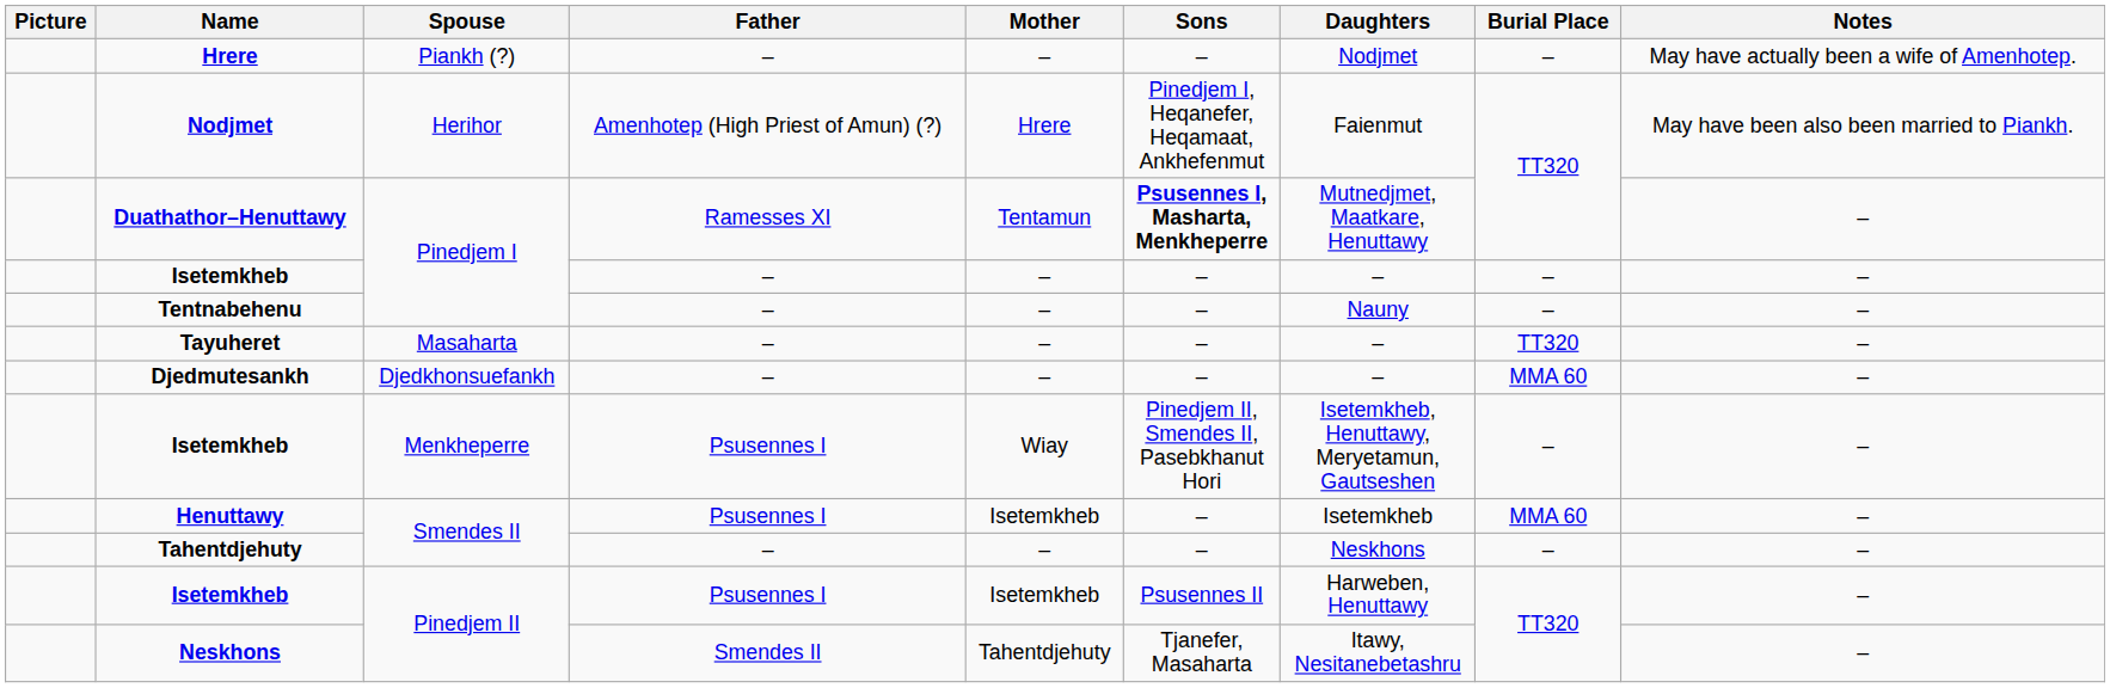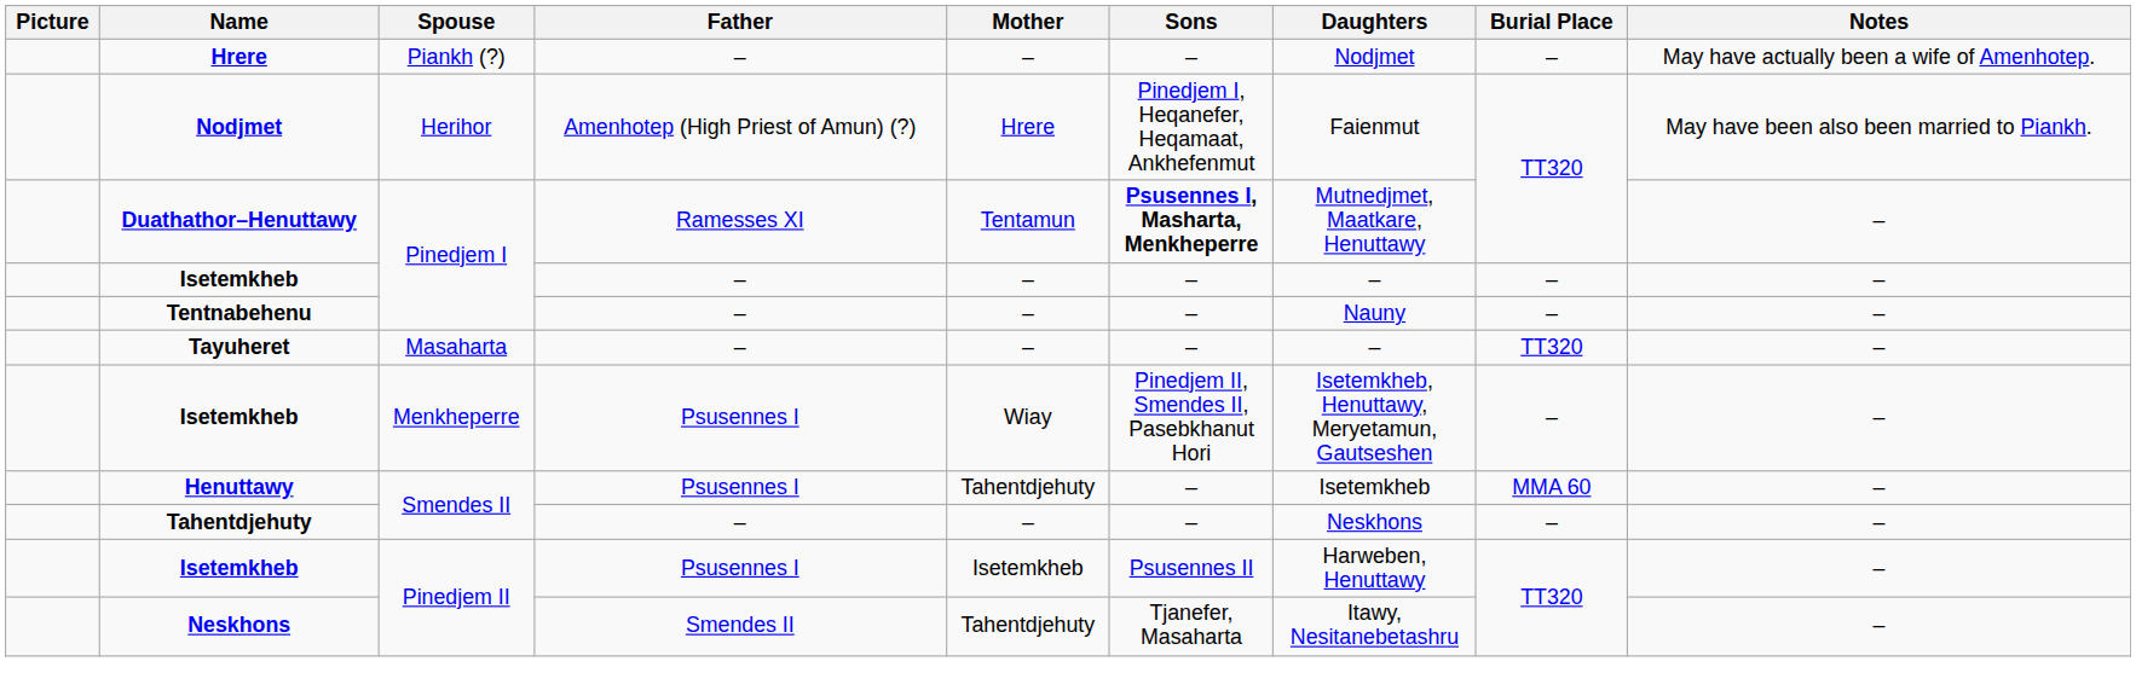 <table width=100% class="wikitable" style="text-align:center;">
 <tr>
 <th>Picture</th>
 <th>Name</th>
 <th>Spouse</th>
 <th>Father</th>
 <th>Mother</th>
 <th>Sons</th>
 <th>Daughters</th>
 <th>Burial Place</th>
 <th>Notes</th>
 </tr>
 <tr>
 <td></td>
 <td><strong><a href='#'>Hrere</a></strong></td>
 <td><a href='#'>Piankh</a> (?)</td>
 <td>–</td>
 <td>–</td>
 <td>–</td>
 <td><a href='#'>Nodjmet</a></td>
 <td>–</td>
 <td>May have actually been a wife of <a href='#'>Amenhotep</a>.</td>
 </tr>
 <tr>
 <td></td>
 <td><strong><a href='#'>Nodjmet</a></strong></td>
 <td><a href='#'>Herihor</a></td>
 <td><a href='#'>Amenhotep</a> (High Priest of Amun) (?)</td>
 <td><a href='#'>Hrere</a></td>
 <td><a href='#'>Pinedjem I</a>,<br>Heqanefer,<br>Heqamaat,<br>Ankhefenmut</td>
 <td>Faienmut</td>
 <td rowspan=2><a href='#'>TT320</a></td>
 <td>May have been also been married to <a href='#'>Piankh</a>.</td>
 </tr>
 <tr>
 <td></td>
 <td><strong><a href='#'>Duathathor–Henuttawy</a></strong></td>
 <td rowspan=3><a href='#'>Pinedjem I</a></td>
 <td><a href='#'>Ramesses XI</a></td>
 <td><a href='#'>Tentamun</a></td>
 <td><strong><a href='#'>Psusennes I</a>,<br>Masharta,<br>Menkheperre</strong></td>
 <td><a href='#'>Mutnedjmet</a>,<br><a href='#'>Maatkare</a>,<br><a href='#'>Henuttawy</a></td>
 <td>–</td>
 </tr>
 <tr>
 <td></td>
 <td><strong>Isetemkheb</strong><br></td>
 <td>–</td>
 <td>–</td>
 <td>–</td>
 <td>–</td>
 <td>–</td>
 <td>–</td>
 </tr>
 <tr>
 <td></td>
 <td><strong>Tentnabehenu</strong><br></td>
 <td>–</td>
 <td>–</td>
 <td>–</td>
 <td><a href='#'>Nauny</a></td>
 <td>–</td>
 <td>–</td>
 </tr>
 <tr>
 <td></td>
 <td><strong>Tayuheret</strong><br></td>
 <td><a href='#'>Masaharta</a></td>
 <td>–</td>
 <td>–</td>
 <td>–</td>
 <td>–</td>
 <td><a href='#'>TT320</a></td>
 <td>–</td>
 </tr>
 <tr>
 <td></td>
-<td><strong>Djedmutesankh</strong><br></td>
-<td><a href='#'>Djedkhonsuefankh</a></td>
-<td>–</td>
-<td>–</td>
-<td>–</td>
-<td>–</td>
-<td><a href='#'>MMA 60</a></td>
-<td>–</td>
-</tr>
-<tr>
-<td></td>
 <td><strong>Isetemkheb</strong><br></td>
 <td><a href='#'>Menkheperre</a></td>
 <td><a href='#'>Psusennes I</a></td>
 <td>Wiay</td>
 <td><a href='#'>Pinedjem II</a>,<br><a href='#'>Smendes II</a>,<br>Pasebkhanut<br> Hori</td>
 <td><a href='#'>Isetemkheb</a>,<br><a href='#'>Henuttawy</a>,<br>Meryetamun,<br><a href='#'>Gautseshen</a></td>
 <td>–</td>
 <td>–</td>
 </tr>
 <tr>
 <td></td>
 <td><strong><a href='#'>Henuttawy</a></strong></td>
 <td rowspan=2><a href='#'>Smendes II</a></td>
 <td><a href='#'>Psusennes I</a></td>
-<td>Isetemkheb</td>
+<td>Tahentdjehuty</td>
 <td>–</td>
 <td>Isetemkheb</td>
 <td><a href='#'>MMA 60</a></td>
 <td>–</td>
 </tr>
 <tr>
 <td></td>
 <td><strong>Tahentdjehuty</strong><br></td>
 <td>–</td>
 <td>–</td>
 <td>–</td>
 <td><a href='#'>Neskhons</a></td>
 <td>–</td>
 <td>–</td>
 </tr>
 <tr>
 <td></td>
 <td><strong><a href='#'>Isetemkheb</a></strong></td>
 <td rowspan=2><a href='#'>Pinedjem II</a></td>
 <td><a href='#'>Psusennes I</a></td>
 <td>Isetemkheb</td>
 <td><a href='#'>Psusennes II</a></td>
 <td>Harweben,<br><a href='#'>Henuttawy</a></td>
 <td rowspan=2><a href='#'>TT320</a></td>
 <td>–</td>
 </tr>
 <tr>
 <td></td>
 <td><strong><a href='#'>Neskhons</a></strong></td>
 <td><a href='#'>Smendes II</a></td>
 <td>Tahentdjehuty</td>
 <td>Tjanefer,<br>Masaharta</td>
 <td>Itawy,<br><a href='#'>Nesitanebetashru</a></td>
 <td>–</td>
 </tr>
 </table>
